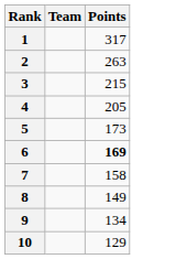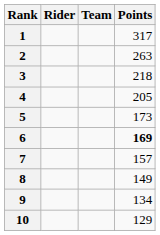 <table class="wikitable">
 <tr>
 <th scope="col">Rank</th>
+<th scope="col">Rider</th>
 <th scope="col">Team</th>
 <th scope="col">Points</th>
 </tr>
 <tr>
 <th scope="row">1</th>
 <td></td>
+<td></td>
 <td style="text-align:right;">317</td>
 </tr>
 <tr>
 <th scope="row">2</th>
+<td> </td>
 <td></td>
 <td style="text-align:right;">263</td>
 </tr>
 <tr>
 <th scope="row">3</th>
+<td> </td>
 <td></td>
-<td style="text-align:right;">215</td>
+<td style="text-align:right;">218</td>
 </tr>
 <tr>
 <th scope="row">4</th>
+<td> </td>
 <td></td>
 <td style="text-align:right;">205</td>
 </tr>
 <tr>
 <th scope="row">5</th>
 <td></td>
+<td></td>
 <td style="text-align:right;">173</td>
 </tr>
 <tr>
 <th scope="row">6</th>
+<td></td>
 <td></td>
 <td style="text-align:right;"><strong>169</strong></td>
 </tr>
 <tr>
 <th scope="row">7</th>
 <td></td>
-<td style="text-align:right;">158</td>
+<td></td>
+<td style="text-align:right;">157</td>
 </tr>
 <tr>
 <th scope="row">8</th>
+<td></td>
 <td></td>
 <td style="text-align:right;">149</td>
 </tr>
 <tr>
 <th scope="row">9</th>
 <td></td>
+<td></td>
 <td style="text-align:right;">134</td>
 </tr>
 <tr>
 <th scope="row">10</th>
 <td></td>
+<td></td>
 <td style="text-align:right;">129</td>
 </tr>
 </table>
